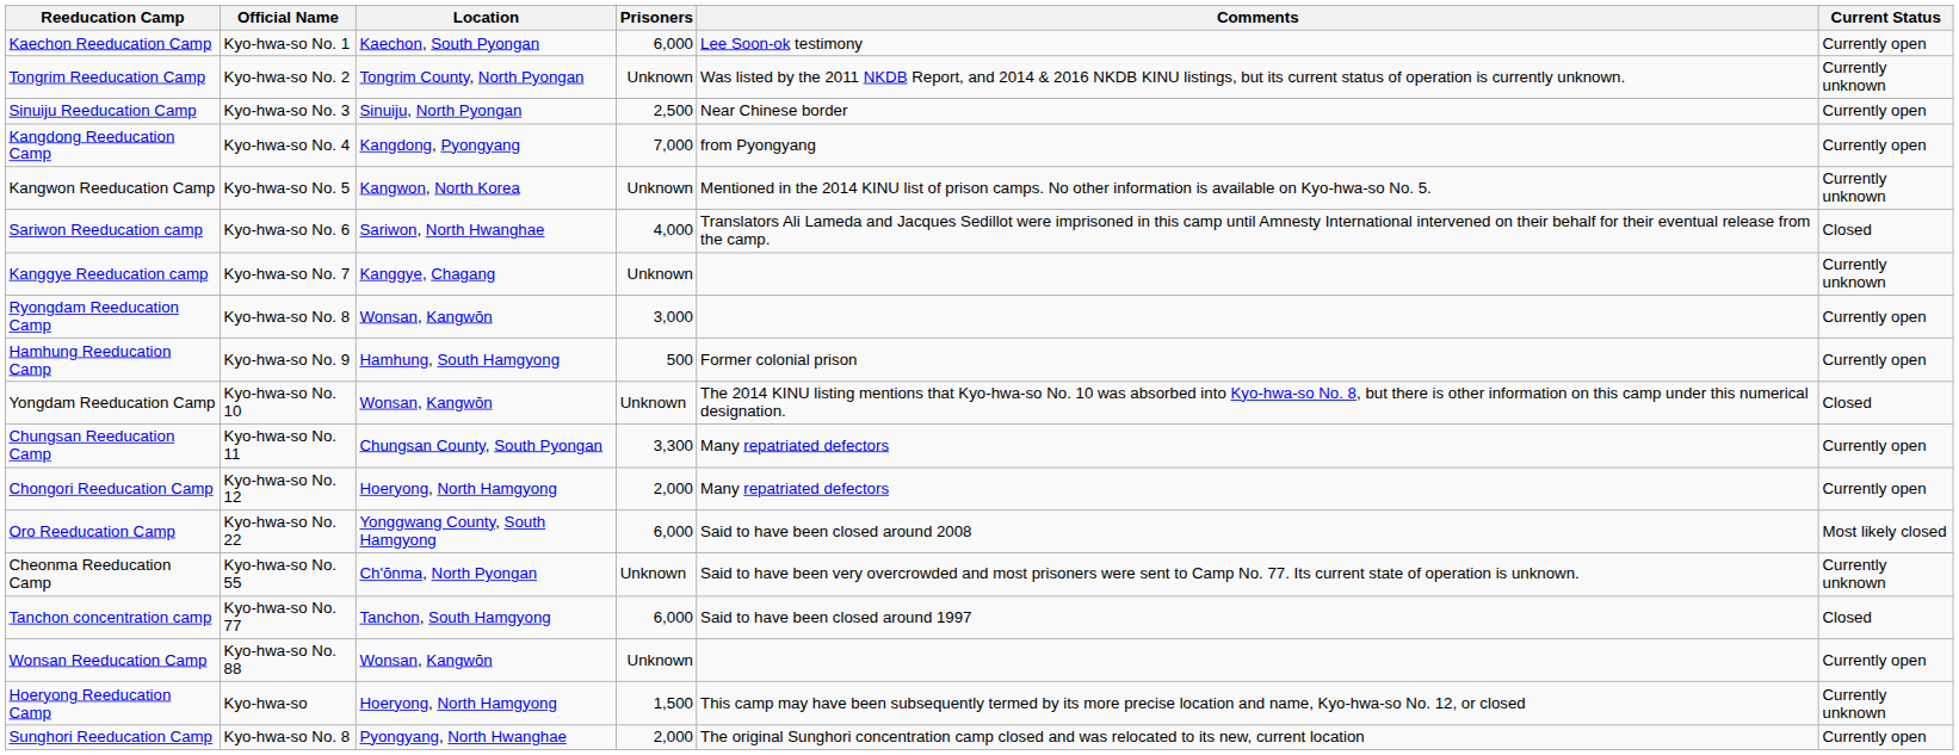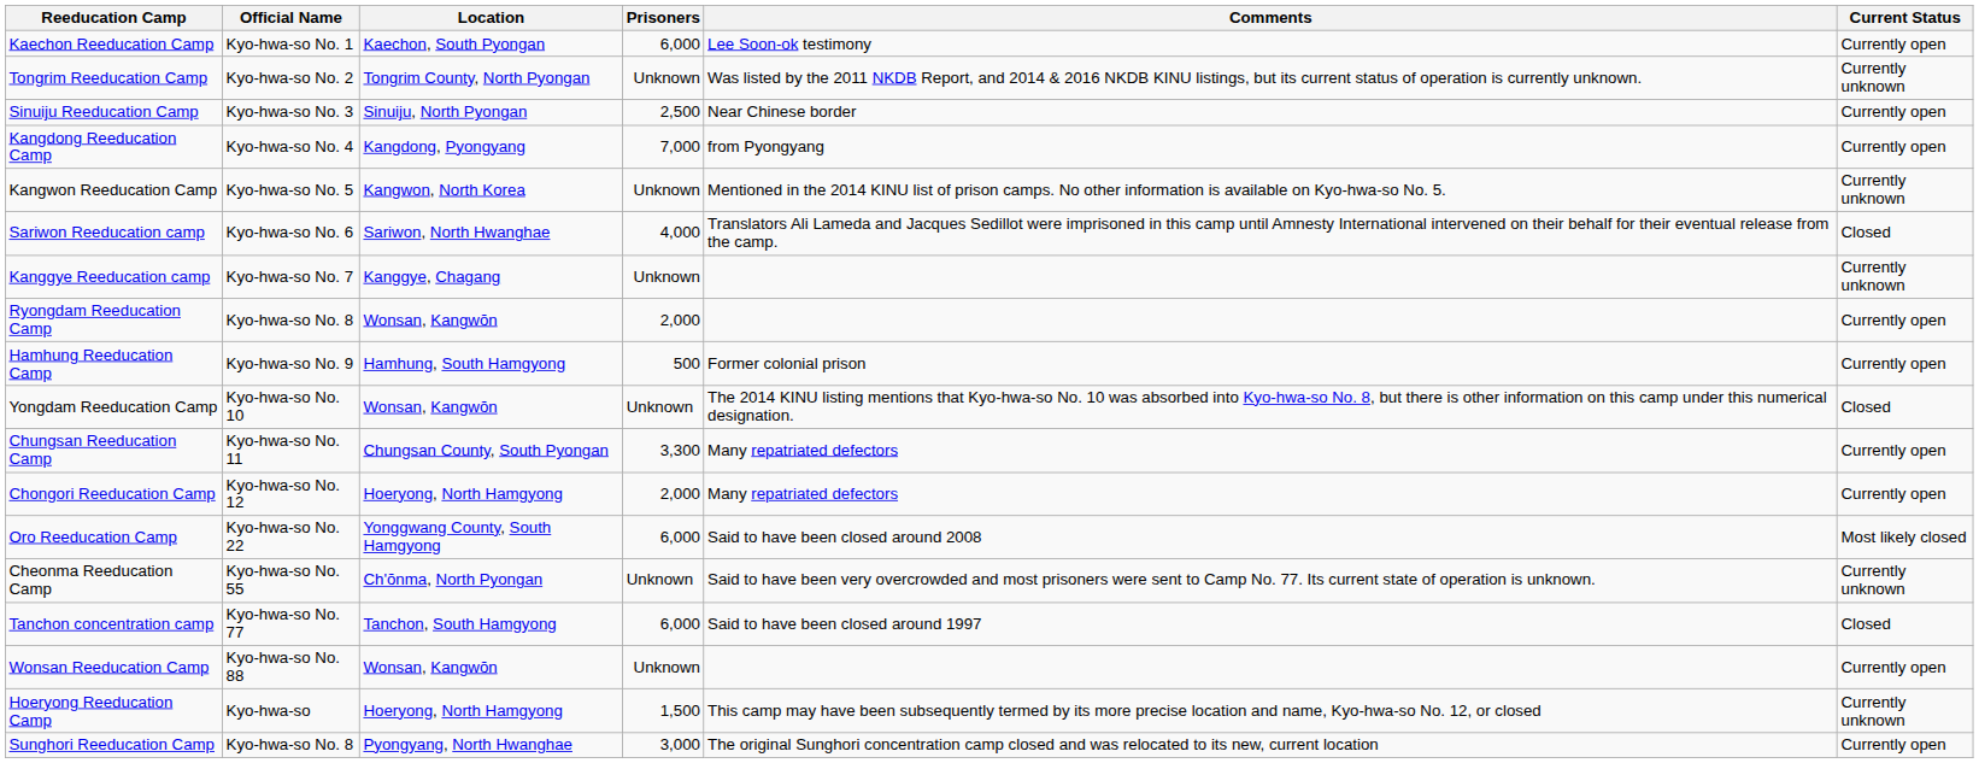 <table class="wikitable sortable">
 <tr>
 <th><strong>Reeducation Camp</strong></th>
 <th><strong>Official Name</strong></th>
 <th><strong>Location</strong></th>
 <th><strong>Prisoners</strong></th>
 <th><strong>Comments</strong></th>
 <th><strong>Current Status</strong></th>
 </tr>
 <tr>
 <td><a href='#'>Kaechon Reeducation Camp</a></td>
 <td>Kyo-hwa-so No. 1</td>
 <td><a href='#'>Kaechon</a>, <a href='#'>South Pyongan</a></td>
 <td align=right>6,000</td>
 <td><a href='#'>Lee Soon-ok</a> testimony</td>
 <td>Currently open</td>
 </tr>
 <tr>
 <td><a href='#'>Tongrim Reeducation Camp</a></td>
 <td>Kyo-hwa-so No. 2</td>
 <td><a href='#'>Tongrim County</a>, <a href='#'>North Pyongan</a></td>
 <td align=right>Unknown</td>
 <td>Was listed by the 2011 <a href='#'>NKDB</a> Report, and 2014 & 2016 NKDB KINU listings, but its current status of operation is currently unknown.</td>
 <td>Currently unknown</td>
 </tr>
 <tr>
 <td><a href='#'>Sinuiju Reeducation Camp</a></td>
 <td>Kyo-hwa-so No. 3</td>
 <td><a href='#'>Sinuiju</a>, <a href='#'>North Pyongan</a></td>
 <td align=right>2,500</td>
 <td>Near Chinese border</td>
 <td>Currently open</td>
 </tr>
 <tr>
 <td><a href='#'>Kangdong Reeducation Camp</a></td>
 <td>Kyo-hwa-so No. 4</td>
 <td><a href='#'>Kangdong</a>, <a href='#'>Pyongyang</a></td>
 <td align=right>7,000</td>
 <td>  from Pyongyang</td>
 <td>Currently open</td>
 </tr>
 <tr>
 <td>Kangwon Reeducation Camp</td>
 <td>Kyo-hwa-so No. 5</td>
 <td><a href='#'>Kangwon</a>, <a href='#'>North Korea</a></td>
 <td align=right>Unknown</td>
 <td>Mentioned in the 2014 KINU list of prison camps. No other information is available on Kyo-hwa-so No. 5.</td>
 <td>Currently unknown</td>
 </tr>
 <tr>
 <td><a href='#'>Sariwon Reeducation camp</a></td>
 <td>Kyo-hwa-so No. 6</td>
 <td><a href='#'>Sariwon</a>, <a href='#'>North Hwanghae</a></td>
 <td align=right>4,000</td>
 <td>Translators Ali Lameda and Jacques Sedillot were imprisoned in this camp until Amnesty International intervened on their behalf for their eventual release from the camp.</td>
 <td>Closed</td>
 </tr>
 <tr>
 <td><a href='#'>Kanggye Reeducation camp</a></td>
 <td>Kyo-hwa-so No. 7</td>
 <td><a href='#'>Kanggye</a>, <a href='#'>Chagang</a></td>
 <td align=right>Unknown</td>
 <td></td>
 <td>Currently unknown</td>
 </tr>
 <tr>
 <td><a href='#'>Ryongdam Reeducation Camp</a></td>
 <td>Kyo-hwa-so No. 8</td>
 <td><a href='#'>Wonsan</a>, <a href='#'>Kangwŏn</a></td>
-<td align=right>3,000</td>
+<td align=right>2,000</td>
 <td></td>
 <td>Currently open</td>
 </tr>
 <tr>
 <td><a href='#'>Hamhung Reeducation Camp</a></td>
 <td>Kyo-hwa-so No. 9</td>
 <td><a href='#'>Hamhung</a>, <a href='#'>South Hamgyong</a></td>
 <td align=right>500</td>
 <td>Former colonial prison</td>
 <td>Currently open</td>
 </tr>
 <tr>
 <td>Yongdam Reeducation Camp</td>
 <td>Kyo-hwa-so No. 10</td>
 <td><a href='#'>Wonsan</a>, <a href='#'>Kangwŏn</a></td>
 <td>Unknown</td>
 <td>The 2014 KINU listing mentions that Kyo-hwa-so No. 10 was absorbed into <a href='#'>Kyo-hwa-so No. 8</a>, but there is other information on this camp under this numerical designation.</td>
 <td>Closed</td>
 </tr>
 <tr>
 <td><a href='#'>Chungsan Reeducation Camp</a></td>
 <td>Kyo-hwa-so No. 11</td>
 <td><a href='#'>Chungsan County</a>, <a href='#'>South Pyongan</a></td>
 <td align=right>3,300</td>
 <td>Many <a href='#'>repatriated defectors</a></td>
 <td>Currently open</td>
 </tr>
 <tr>
 <td><a href='#'>Chongori Reeducation Camp</a></td>
 <td>Kyo-hwa-so No. 12</td>
 <td><a href='#'>Hoeryong</a>, <a href='#'>North Hamgyong</a></td>
 <td align=right>2,000</td>
 <td>Many <a href='#'>repatriated defectors</a></td>
 <td>Currently open</td>
 </tr>
 <tr>
 <td><a href='#'>Oro Reeducation Camp</a></td>
 <td>Kyo-hwa-so No. 22</td>
 <td><a href='#'>Yonggwang County</a>, <a href='#'>South Hamgyong</a></td>
 <td align=right>6,000</td>
 <td>Said to have been closed around 2008</td>
 <td>Most likely closed</td>
 </tr>
 <tr>
 <td>Cheonma Reeducation Camp</td>
 <td>Kyo-hwa-so No. 55</td>
 <td><a href='#'>Ch'ŏnma</a>, <a href='#'>North Pyongan</a></td>
 <td align=top>Unknown</td>
 <td>Said to have been very overcrowded and most prisoners were sent to Camp No. 77. Its current state of operation is unknown.</td>
 <td>Currently unknown</td>
 </tr>
 <tr>
 <td><a href='#'>Tanchon concentration camp</a></td>
 <td>Kyo-hwa-so No. 77</td>
 <td><a href='#'>Tanchon</a>, <a href='#'>South Hamgyong</a></td>
 <td align=right>6,000</td>
 <td>Said to have been closed around 1997</td>
 <td>Closed</td>
 </tr>
 <tr>
 <td><a href='#'>Wonsan Reeducation Camp</a></td>
 <td>Kyo-hwa-so No. 88</td>
 <td><a href='#'>Wonsan</a>, <a href='#'>Kangwŏn</a></td>
 <td align=right>Unknown</td>
 <td></td>
 <td>Currently open</td>
 </tr>
 <tr>
 <td><a href='#'>Hoeryong Reeducation Camp</a></td>
 <td>Kyo-hwa-so</td>
 <td><a href='#'>Hoeryong</a>, <a href='#'>North Hamgyong</a></td>
 <td align=right>1,500</td>
 <td>This camp may have been subsequently termed by its more precise location and name, Kyo-hwa-so No. 12, or closed</td>
 <td>Currently unknown</td>
 </tr>
 <tr>
 <td><a href='#'>Sunghori Reeducation Camp</a></td>
 <td>Kyo-hwa-so No. 8</td>
 <td><a href='#'>Pyongyang</a>, <a href='#'>North Hwanghae</a></td>
-<td align=right>2,000</td>
+<td align=right>3,000</td>
 <td>The original Sunghori concentration camp closed and was relocated to its new, current location</td>
 <td>Currently open</td>
 </tr>
 </table>
